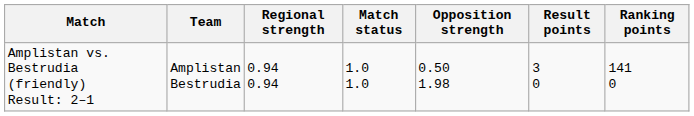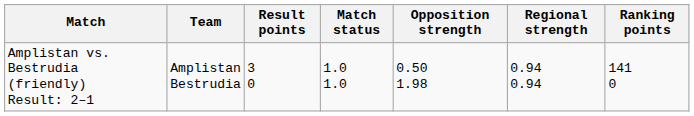 <table class="wikitable" style="font-size: 90%;">
 <tr>
 <th>Match</th>
 <th>Team</th>
-<th>Regional strength</th>
+<th>Result points</th>
 <th>Match status</th>
 <th>Opposition strength</th>
-<th>Result points</th>
+<th>Regional strength</th>
 <th>Ranking points</th>
 </tr>
 <tr>
 <td>Amplistan vs. Bestrudia (friendly)<br>Result: 2–1</td>
 <td>Amplistan<br>Bestrudia</td>
-<td>0.94<br>0.94</td>
+<td>3<br>0</td>
 <td>1.0<br>1.0</td>
 <td>0.50<br>1.98</td>
-<td>3<br>0</td>
+<td>0.94<br>0.94</td>
 <td>141<br>0</td>
 </tr>
 </table>
